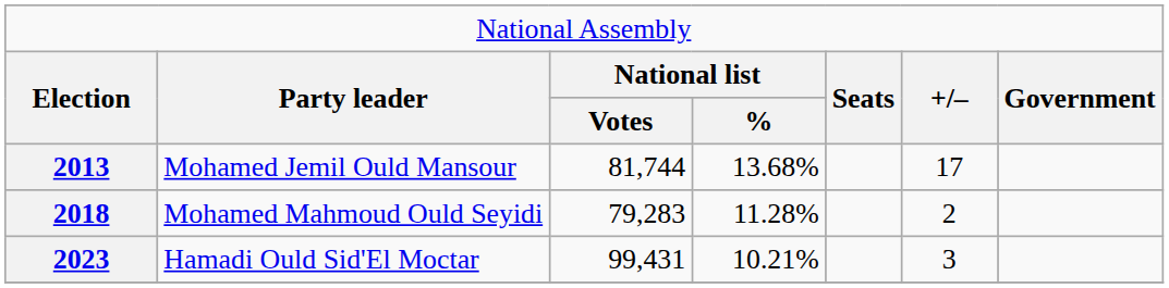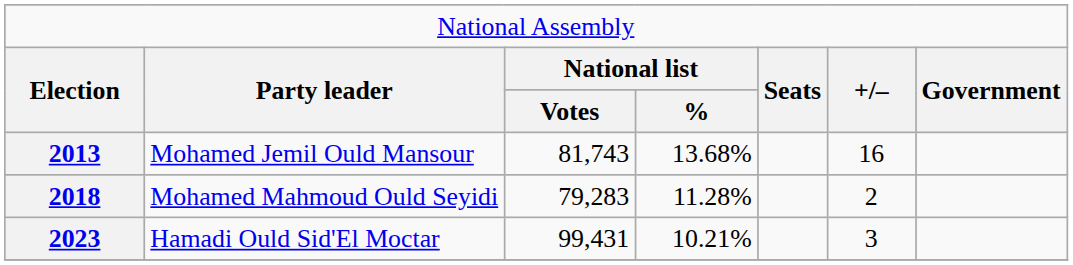 <table class="wikitable" style="text-align:right;font-size:95%;">
 <tr>
 <td colspan="7" align="center"><a href='#'>National Assembly</a></td>
 </tr>
 <tr>
 <th rowspan="2" width="75">Election</th>
 <th rowspan="2">Party leader</th>
 <th colspan="2">National list</th>
 <th rowspan="2">Seats</th>
 <th rowspan="2" width="45">+/–</th>
 <th rowspan="2">Government</th>
 </tr>
 <tr>
 <th width="70">Votes</th>
 <th width="65">%</th>
 </tr>
 <tr>
 <th><a href='#'>2013</a></th>
 <td style="text-align:left;"><a href='#'>Mohamed Jemil Ould Mansour</a></td>
-<td>81,744</td>
+<td>81,743</td>
 <td>13.68%</td>
 <td></td>
-<td style="text-align:center;"> 17</td>
+<td style="text-align:center;"> 16</td>
 <td></td>
 </tr>
 <tr>
 <th><a href='#'>2018</a></th>
 <td style="text-align:left;"><a href='#'>Mohamed Mahmoud Ould Seyidi</a></td>
 <td>79,283</td>
 <td>11.28%</td>
 <td></td>
 <td style="text-align:center;"> 2</td>
 <td></td>
 </tr>
 <tr>
 <th><a href='#'>2023</a></th>
 <td style="text-align:left;"><a href='#'>Hamadi Ould Sid'El Moctar</a></td>
 <td>99,431</td>
 <td>10.21%</td>
 <td></td>
 <td style="text-align:center;"> 3</td>
 <td></td>
 </tr>
 <tr>
 </tr>
 </table>
